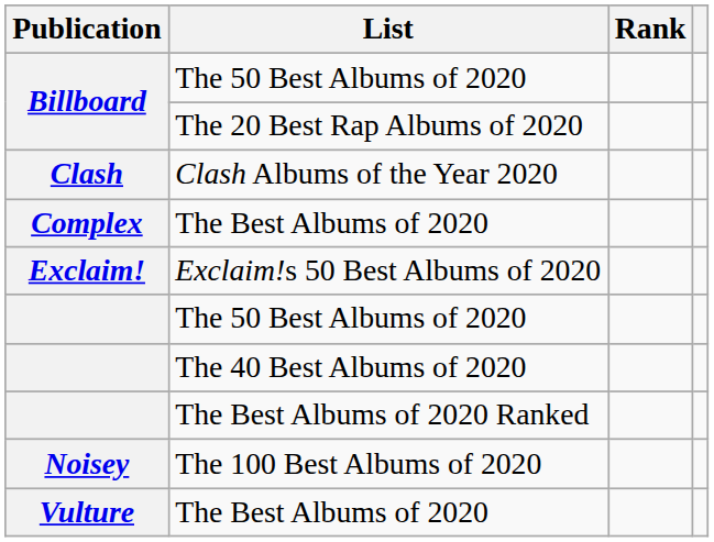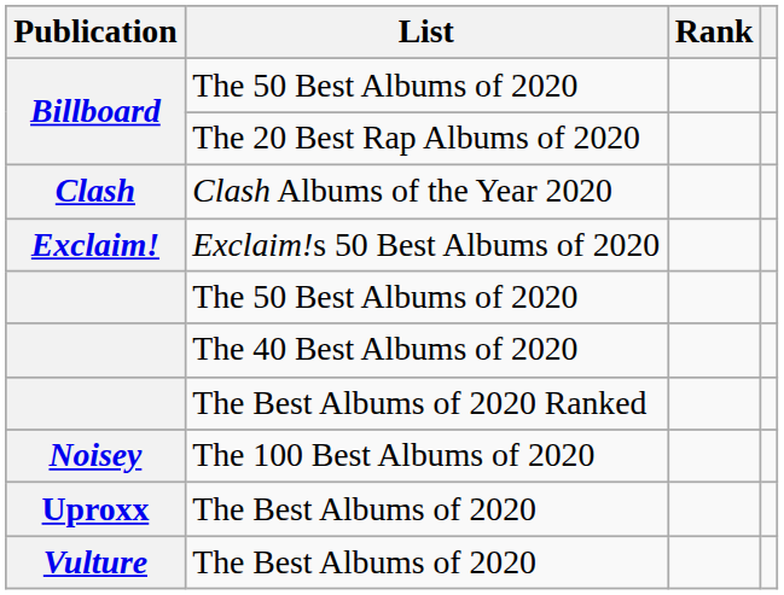 <table class="wikitable sortable plainrowheaders" style="border:none; margin:0;">
 <tr>
 <th scope="col">Publication</th>
 <th scope="col" class="unsortable">List</th>
 <th scope="col" data-sort-type="number">Rank</th>
 <th scope="col" class="unsortable"></th>
 </tr>
 <tr>
 <th scope="row" rowspan="2"><em><a href='#'>Billboard</a></em></th>
 <td>The 50 Best Albums of 2020</td>
 <td></td>
 <td></td>
 </tr>
 <tr>
 <td>The 20 Best Rap Albums of 2020</td>
 <td></td>
 <td></td>
 </tr>
 <tr>
 <th scope="row"><em><a href='#'>Clash</a></em></th>
 <td><em>Clash</em> Albums of the Year 2020</td>
-<td></td>
-<td></td>
-</tr>
-<tr>
-<th scope="row"><em><a href='#'>Complex</a></em></th>
-<td>The Best Albums of 2020</td>
 <td></td>
 <td></td>
 </tr>
 <tr>
 <th scope="row"><em><a href='#'>Exclaim!</a></em></th>
 <td><em>Exclaim!</em>s 50 Best Albums of 2020</td>
 <td></td>
 <td></td>
 </tr>
 <tr>
 <th scope="row"></th>
 <td>The 50 Best Albums of 2020</td>
 <td></td>
 <td></td>
 </tr>
 <tr>
 <th scope="row"></th>
 <td>The 40 Best Albums of 2020</td>
 <td></td>
 <td></td>
 </tr>
 <tr>
 <th scope="row"></th>
 <td>The Best Albums of 2020 Ranked</td>
 <td></td>
 <td></td>
 </tr>
 <tr>
 <th scope="row"><em><a href='#'>Noisey</a></em></th>
 <td>The 100 Best Albums of 2020</td>
 <td></td>
 <td></td>
 </tr>
 <tr>
+<th scope="row"><a href='#'>Uproxx</a></th>
+<td>The Best Albums of 2020</td>
+<td></td>
+<td></td>
+</tr>
+<tr>
 <th scope="row"><em><a href='#'>Vulture</a></em></th>
 <td>The Best Albums of 2020</td>
 <td></td>
 <td></td>
 </tr>
 </table>
